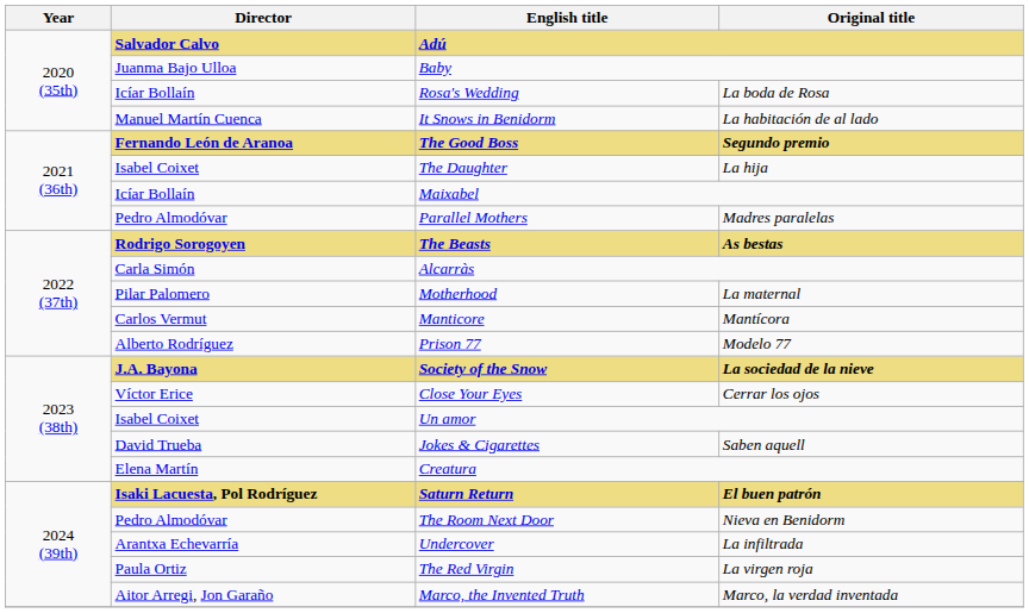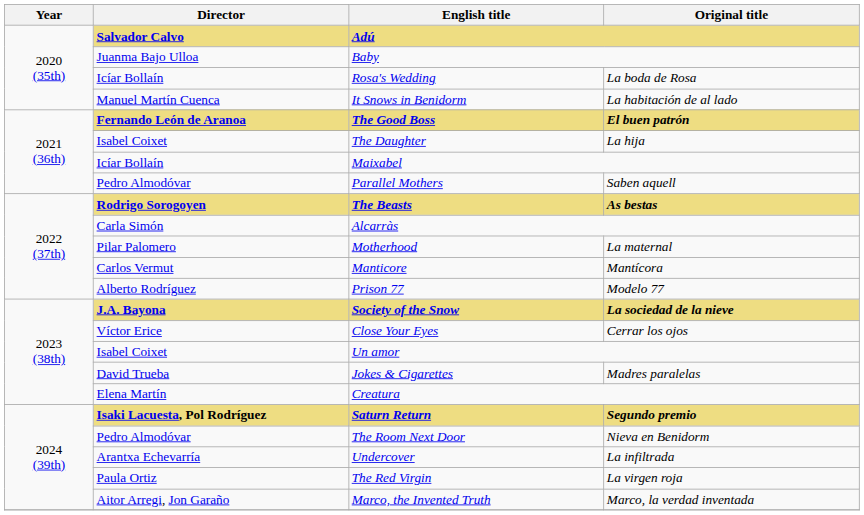 <table class="wikitable">
 <tr>
 <th width="100">Year</th>
 <th width="300">Director</th>
 <th width="300">English title</th>
 <th width="300">Original title</th>
 </tr>
 <tr>
 <td rowspan="4" style="text-align:center;">2020<br><a href='#'>(35th)</a><br></td>
 <td style="background:#eedd82;"><strong><a href='#'>Salvador Calvo</a></strong></td>
 <td colspan="2" style="background:#eedd82;"><strong><em><a href='#'>Adú</a></em></strong></td>
 </tr>
 <tr>
 <td><a href='#'>Juanma Bajo Ulloa</a></td>
 <td colspan="2"><em><a href='#'>Baby</a></em></td>
 </tr>
 <tr>
 <td><a href='#'>Icíar Bollaín</a></td>
 <td><em><a href='#'>Rosa's Wedding</a></em></td>
 <td><em>La boda de Rosa</em></td>
 </tr>
 <tr>
 <td><a href='#'>Manuel Martín Cuenca</a></td>
 <td><em><a href='#'>It Snows in Benidorm</a></em></td>
 <td><em>La habitación de al lado</em></td>
 </tr>
 <tr>
 <td rowspan="4" style="text-align:center;">2021<br><a href='#'>(36th)</a><br></td>
 <td style="background:#eedd82;"><strong><a href='#'>Fernando León de Aranoa</a></strong></td>
 <td style="background:#eedd82;"><strong><em><a href='#'>The Good Boss</a></em></strong></td>
-<td style="background:#eedd82;"><strong><em>Segundo premio</em></strong></td>
+<td style="background:#eedd82;"><strong><em>El buen patrón</em></strong></td>
 </tr>
 <tr>
 <td><a href='#'>Isabel Coixet</a></td>
 <td><em><a href='#'>The Daughter</a></em></td>
 <td><em>La hija</em></td>
 </tr>
 <tr>
 <td><a href='#'>Icíar Bollaín</a></td>
 <td colspan="2"><em><a href='#'>Maixabel</a></em></td>
 </tr>
 <tr>
 <td><a href='#'>Pedro Almodóvar</a></td>
 <td><em><a href='#'>Parallel Mothers</a></em></td>
-<td><em>Madres paralelas</em></td>
+<td><em>Saben aquell</em></td>
 </tr>
 <tr>
 <td rowspan="5" style="text-align:center;">2022<br><a href='#'>(37th)</a><br></td>
 <td style="background:#eedd82;"><strong><a href='#'>Rodrigo Sorogoyen</a></strong></td>
 <td style="background:#eedd82;"><strong><em><a href='#'>The Beasts</a></em></strong></td>
 <td style="background:#eedd82;"><strong><em>As bestas</em></strong></td>
 </tr>
 <tr>
 <td><a href='#'>Carla Simón</a></td>
 <td colspan="2"><em><a href='#'>Alcarràs</a></em></td>
 </tr>
 <tr>
 <td><a href='#'>Pilar Palomero</a></td>
 <td><em><a href='#'>Motherhood</a></em></td>
 <td><em>La maternal</em></td>
 </tr>
 <tr>
 <td><a href='#'>Carlos Vermut</a></td>
 <td><em><a href='#'>Manticore</a></em></td>
 <td><em>Mantícora</em></td>
 </tr>
 <tr>
 <td><a href='#'>Alberto Rodríguez</a></td>
 <td><em><a href='#'>Prison 77</a></em></td>
 <td><em>Modelo 77</em></td>
 </tr>
 <tr>
 <td rowspan="5" style="text-align:center;">2023<br><a href='#'>(38th)</a><br></td>
 <td style="background:#eedd82;"><strong><a href='#'>J.A. Bayona</a></strong></td>
 <td style="background:#eedd82;"><strong><em><a href='#'>Society of the Snow</a></em></strong></td>
 <td style="background:#eedd82;"><strong><em>La sociedad de la nieve</em></strong></td>
 </tr>
 <tr>
 <td><a href='#'>Víctor Erice</a></td>
 <td><em><a href='#'>Close Your Eyes</a></em></td>
 <td><em>Cerrar los ojos</em></td>
 </tr>
 <tr>
 <td><a href='#'>Isabel Coixet</a></td>
 <td colspan="2"><em><a href='#'>Un amor</a></em></td>
 </tr>
 <tr>
 <td><a href='#'>David Trueba</a></td>
 <td><em><a href='#'>Jokes & Cigarettes</a></em></td>
-<td><em>Saben aquell</em></td>
+<td><em>Madres paralelas</em></td>
 </tr>
 <tr>
 <td><a href='#'>Elena Martín</a></td>
 <td colspan="2"><em><a href='#'>Creatura</a></em></td>
 </tr>
 <tr>
 <td rowspan="5" style="text-align:center;">2024<br><a href='#'>(39th)</a></td>
 <td style="background:#eedd82;"><strong><a href='#'>Isaki Lacuesta</a>, Pol Rodríguez</strong></td>
 <td style="background:#eedd82;"><strong><em><a href='#'>Saturn Return</a></em></strong></td>
-<td style="background:#eedd82;"><strong><em>El buen patrón</em></strong></td>
+<td style="background:#eedd82;"><strong><em>Segundo premio</em></strong></td>
 </tr>
 <tr>
 <td><a href='#'>Pedro Almodóvar</a></td>
 <td><em><a href='#'>The Room Next Door</a></em></td>
 <td><em>Nieva en Benidorm</em></td>
 </tr>
 <tr>
 <td><a href='#'>Arantxa Echevarría</a></td>
 <td><em><a href='#'>Undercover</a></em></td>
 <td><em>La infiltrada</em></td>
 </tr>
 <tr>
 <td><a href='#'>Paula Ortiz</a></td>
 <td><em><a href='#'>The Red Virgin</a></em></td>
 <td><em>La virgen roja</em></td>
 </tr>
 <tr>
 <td><a href='#'>Aitor Arregi</a>, <a href='#'>Jon Garaño</a></td>
 <td><em><a href='#'>Marco, the Invented Truth</a></em></td>
 <td><em>Marco, la verdad inventada</em></td>
 </tr>
 <tr>
 </tr>
 </table>
